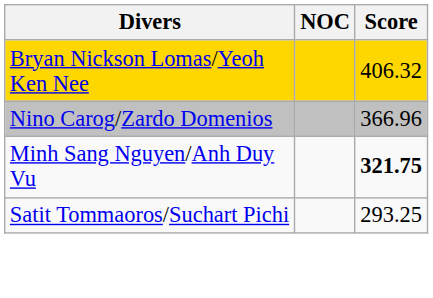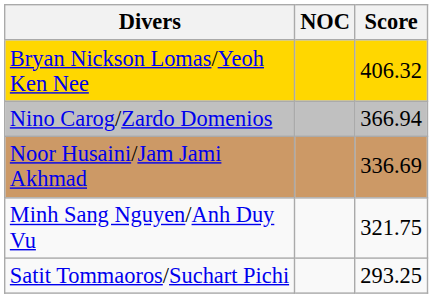 <table class=wikitable style="text-align:Left">
 <tr>
 <th width=200>Divers</th>
 <th width=10>NOC</th>
 <th width=20>Score</th>
 </tr>
 <tr bgcolor=gold>
 <td><a href='#'>Bryan Nickson Lomas</a>/<a href='#'>Yeoh Ken Nee</a></td>
 <td></td>
 <td>406.32</td>
 </tr>
 <tr bgcolor=silver>
 <td><a href='#'>Nino Carog</a>/<a href='#'>Zardo Domenios</a></td>
 <td></td>
-<td>366.96</td>
+<td>366.94</td>
+</tr>
+<tr bgcolor=CC9966>
+<td><a href='#'>Noor Husaini</a>/<a href='#'>Jam Jami Akhmad</a></td>
+<td></td>
+<td>336.69</td>
 </tr>
 <tr>
 <td><a href='#'>Minh Sang Nguyen</a>/<a href='#'>Anh Duy Vu</a></td>
 <td></td>
-<td><strong>321.75</strong></td>
+<td>321.75</td>
 </tr>
 <tr>
 <td><a href='#'>Satit Tommaoros</a>/<a href='#'>Suchart Pichi</a></td>
 <td></td>
 <td>293.25</td>
 </tr>
 </table>
